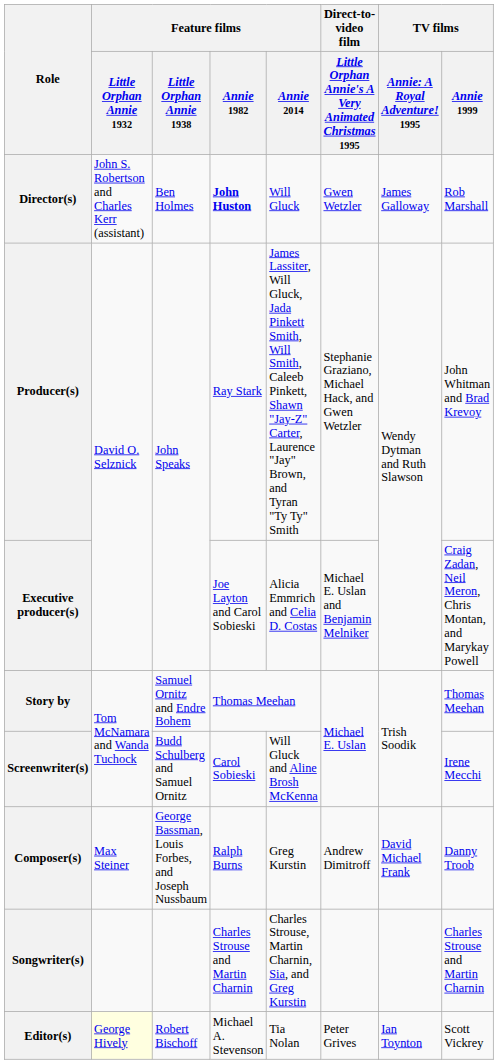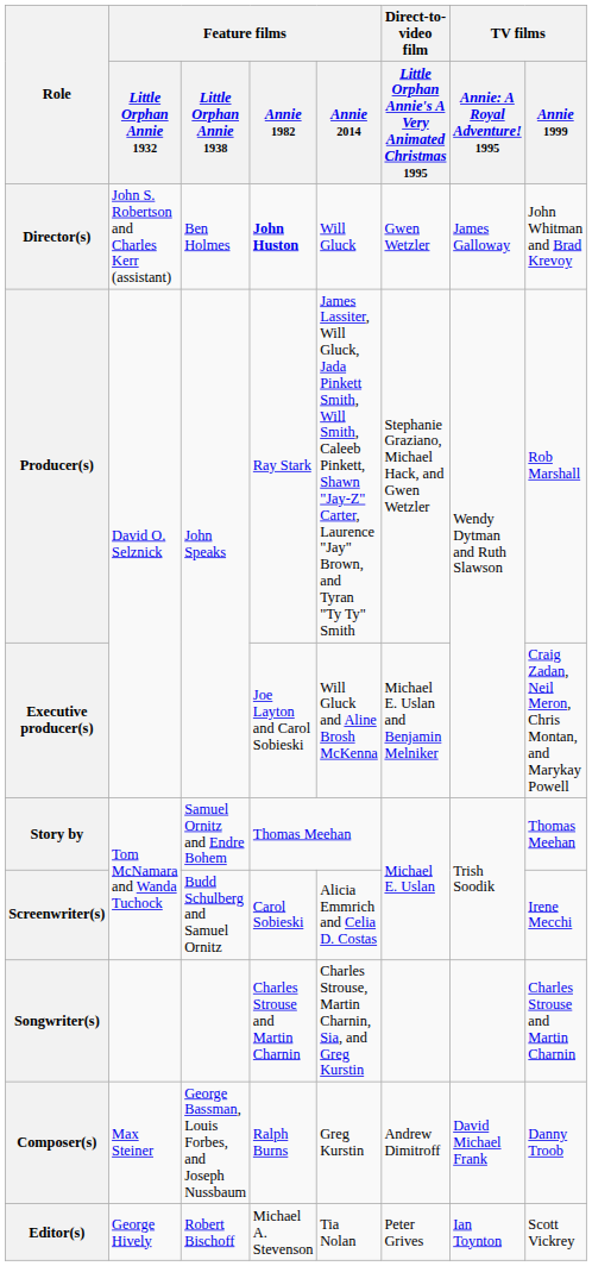 <table class="wikitable">
 <tr>
 <th rowspan="2">Role</th>
 <th colspan="4">Feature films</th>
 <th>Direct-to-video film</th>
 <th colspan="2">TV films</th>
 </tr>
 <tr>
 <th><em><a href='#'>Little Orphan Annie</a></em><br><small>1932</small></th>
 <th><em><a href='#'>Little Orphan Annie</a></em><br><small>1938</small></th>
 <th><em><a href='#'>Annie</a></em><br><small>1982</small></th>
 <th><em><a href='#'>Annie</a></em><br><small>2014</small></th>
 <th><em><a href='#'>Little Orphan Annie's A Very Animated Christmas</a></em><br><small>1995</small></th>
 <th><em><a href='#'>Annie: A Royal Adventure!</a></em><br><small>1995</small></th>
 <th><em><a href='#'>Annie</a></em><br><small>1999</small></th>
 </tr>
 <tr>
 <th>Director(s)</th>
 <td><a href='#'>John S. Robertson</a> and <a href='#'>Charles Kerr</a> (assistant)</td>
 <td><a href='#'>Ben Holmes</a></td>
 <td><strong><a href='#'>John Huston</a></strong></td>
 <td><a href='#'>Will Gluck</a></td>
 <td><a href='#'>Gwen Wetzler</a></td>
 <td><a href='#'>James Galloway</a></td>
-<td><a href='#'>Rob Marshall</a></td>
+<td>John Whitman and <a href='#'>Brad Krevoy</a></td>
 </tr>
 <tr>
 <th>Producer(s)</th>
 <td rowspan="2"><a href='#'>David O. Selznick</a></td>
 <td rowspan="2"><a href='#'>John Speaks</a></td>
 <td><a href='#'>Ray Stark</a></td>
 <td><a href='#'>James Lassiter</a>, Will Gluck, <a href='#'>Jada Pinkett Smith</a>, <a href='#'>Will Smith</a>, Caleeb Pinkett, <a href='#'>Shawn "Jay-Z" Carter</a>, Laurence "Jay" Brown, and Tyran "Ty Ty" Smith</td>
 <td>Stephanie Graziano, Michael Hack, and Gwen Wetzler</td>
 <td rowspan="2">Wendy Dytman and Ruth Slawson</td>
-<td>John Whitman and <a href='#'>Brad Krevoy</a></td>
+<td><a href='#'>Rob Marshall</a></td>
 </tr>
 <tr>
 <th>Executive producer(s)</th>
 <td><a href='#'>Joe Layton</a> and Carol Sobieski</td>
-<td>Alicia Emmrich and <a href='#'>Celia D. Costas</a></td>
+<td>Will Gluck and <a href='#'>Aline Brosh McKenna</a></td>
 <td>Michael E. Uslan and <a href='#'>Benjamin Melniker</a></td>
 <td><a href='#'>Craig Zadan</a>, <a href='#'>Neil Meron</a>, Chris Montan, and Marykay Powell</td>
 </tr>
 <tr>
 <th>Story by</th>
 <td rowspan="2"><a href='#'>Tom McNamara</a> and <a href='#'>Wanda Tuchock</a></td>
 <td><a href='#'>Samuel Ornitz</a> and <a href='#'>Endre Bohem</a></td>
 <td colspan="2"><a href='#'>Thomas Meehan</a></td>
 <td rowspan="2"><a href='#'>Michael E. Uslan</a></td>
 <td rowspan="2">Trish Soodik</td>
 <td><a href='#'>Thomas Meehan</a></td>
 </tr>
 <tr>
 <th>Screenwriter(s)</th>
 <td><a href='#'>Budd Schulberg</a> and Samuel Ornitz</td>
 <td><a href='#'>Carol Sobieski</a></td>
-<td>Will Gluck and <a href='#'>Aline Brosh McKenna</a></td>
+<td>Alicia Emmrich and <a href='#'>Celia D. Costas</a></td>
 <td><a href='#'>Irene Mecchi</a></td>
+</tr>
+<tr>
+<th>Songwriter(s)</th>
+<td></td>
+<td></td>
+<td><a href='#'>Charles Strouse</a> and <a href='#'>Martin Charnin</a></td>
+<td>Charles Strouse, Martin Charnin, <a href='#'>Sia</a>, and <a href='#'>Greg Kurstin</a></td>
+<td></td>
+<td></td>
+<td><a href='#'>Charles Strouse</a> and <a href='#'>Martin Charnin</a></td>
 </tr>
 <tr>
 <th>Composer(s)</th>
 <td><a href='#'>Max Steiner</a></td>
 <td><a href='#'>George Bassman</a>, Louis Forbes, and Joseph Nussbaum</td>
 <td><a href='#'>Ralph Burns</a></td>
 <td>Greg Kurstin</td>
 <td>Andrew Dimitroff</td>
 <td><a href='#'>David Michael Frank</a></td>
 <td><a href='#'>Danny Troob</a></td>
 </tr>
 <tr>
-<th>Songwriter(s)</th>
-<td></td>
-<td></td>
-<td><a href='#'>Charles Strouse</a> and <a href='#'>Martin Charnin</a></td>
-<td>Charles Strouse, Martin Charnin, <a href='#'>Sia</a>, and <a href='#'>Greg Kurstin</a></td>
-<td></td>
-<td></td>
-<td><a href='#'>Charles Strouse</a> and <a href='#'>Martin Charnin</a></td>
-</tr>
-<tr>
 <th>Editor(s)</th>
-<td style="background: lightyellow;"><a href='#'>George Hively</a></td>
+<td><a href='#'>George Hively</a></td>
 <td><a href='#'>Robert Bischoff</a></td>
 <td>Michael A. Stevenson</td>
 <td>Tia Nolan</td>
 <td>Peter Grives</td>
 <td><a href='#'>Ian Toynton</a></td>
 <td>Scott Vickrey</td>
 </tr>
 </table>
